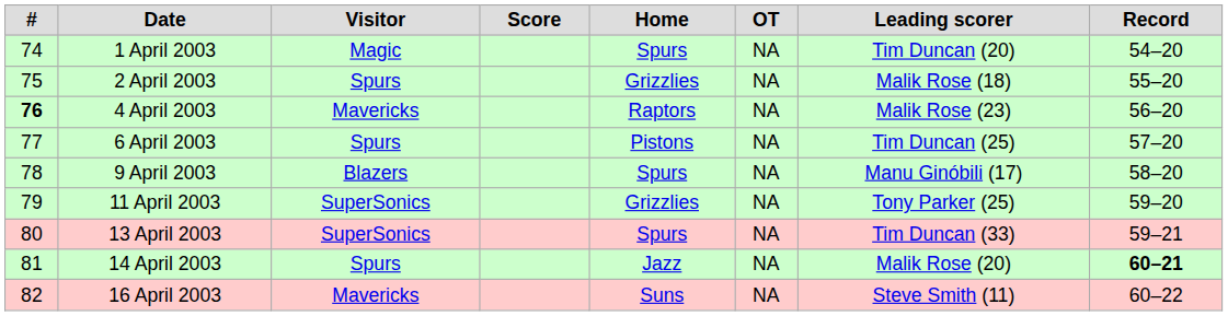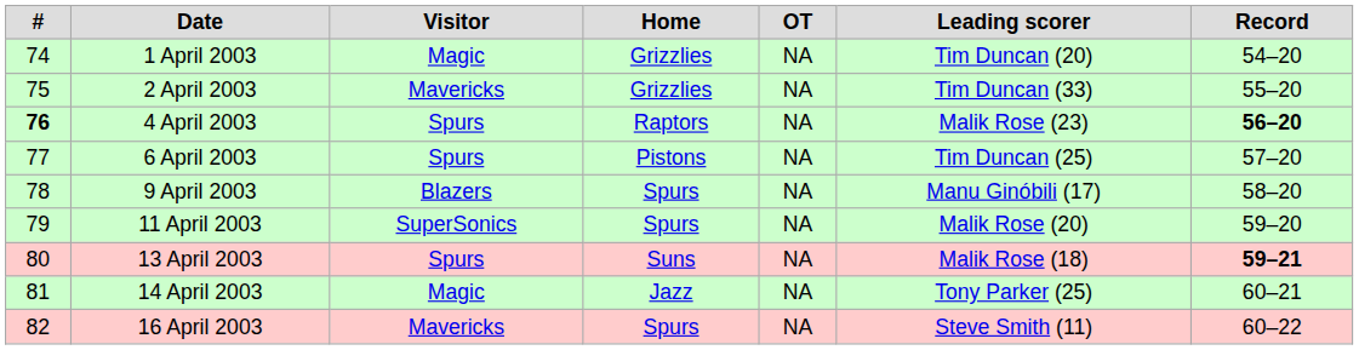 <table class="wikitable collapsible collapsed" width="80%">
 <tr align="center"  bgcolor="#dddddd">
 <td><strong>#</strong></td>
 <td><strong>Date</strong></td>
 <td><strong>Visitor</strong></td>
-<td><strong>Score</strong></td>
 <td><strong>Home</strong></td>
 <td><strong>OT</strong></td>
 <td><strong>Leading scorer</strong></td>
 <td><strong>Record</strong></td>
 </tr>
 <tr align="center" bgcolor="#ccffcc">
 <td>74</td>
 <td>1 April 2003</td>
 <td><a href='#'>Magic</a></td>
-<td></td>
-<td><a href='#'>Spurs</a></td>
+<td><a href='#'>Grizzlies</a></td>
 <td>NA</td>
 <td><a href='#'>Tim Duncan</a> (20)</td>
 <td>54–20</td>
 </tr>
 <tr align="center" bgcolor="#ccffcc">
 <td>75</td>
 <td>2 April 2003</td>
-<td><a href='#'>Spurs</a></td>
-<td></td>
+<td><a href='#'>Mavericks</a></td>
 <td><a href='#'>Grizzlies</a></td>
 <td>NA</td>
-<td><a href='#'>Malik Rose</a> (18)</td>
+<td><a href='#'>Tim Duncan</a> (33)</td>
 <td>55–20</td>
 </tr>
 <tr align="center" bgcolor="#ccffcc">
 <td><strong>76</strong></td>
 <td>4 April 2003</td>
-<td><a href='#'>Mavericks</a></td>
-<td></td>
+<td><a href='#'>Spurs</a></td>
 <td><a href='#'>Raptors</a></td>
 <td>NA</td>
 <td><a href='#'>Malik Rose</a> (23)</td>
-<td>56–20</td>
+<td><strong>56–20</strong></td>
 </tr>
 <tr align="center" bgcolor="#ccffcc">
 <td>77</td>
 <td>6 April 2003</td>
 <td><a href='#'>Spurs</a></td>
-<td></td>
 <td><a href='#'>Pistons</a></td>
 <td>NA</td>
 <td><a href='#'>Tim Duncan</a> (25)</td>
 <td>57–20</td>
 </tr>
 <tr align="center" bgcolor="#ccffcc">
 <td>78</td>
 <td>9 April 2003</td>
 <td><a href='#'>Blazers</a></td>
-<td></td>
 <td><a href='#'>Spurs</a></td>
 <td>NA</td>
 <td><a href='#'>Manu Ginóbili</a> (17)</td>
 <td>58–20</td>
 </tr>
 <tr align="center" bgcolor="#ccffcc">
 <td>79</td>
 <td>11 April 2003</td>
 <td><a href='#'>SuperSonics</a></td>
-<td></td>
-<td><a href='#'>Grizzlies</a></td>
+<td><a href='#'>Spurs</a></td>
 <td>NA</td>
-<td><a href='#'>Tony Parker</a> (25)</td>
+<td><a href='#'>Malik Rose</a> (20)</td>
 <td>59–20</td>
 </tr>
 <tr align="center" bgcolor="#ffcccc">
 <td>80</td>
 <td>13 April 2003</td>
-<td><a href='#'>SuperSonics</a></td>
-<td></td>
 <td><a href='#'>Spurs</a></td>
+<td><a href='#'>Suns</a></td>
 <td>NA</td>
-<td><a href='#'>Tim Duncan</a> (33)</td>
-<td>59–21</td>
+<td><a href='#'>Malik Rose</a> (18)</td>
+<td><strong>59–21</strong></td>
 </tr>
 <tr align="center" bgcolor="#ccffcc">
 <td>81</td>
 <td>14 April 2003</td>
-<td><a href='#'>Spurs</a></td>
-<td></td>
+<td><a href='#'>Magic</a></td>
 <td><a href='#'>Jazz</a></td>
 <td>NA</td>
-<td><a href='#'>Malik Rose</a> (20)</td>
-<td><strong>60–21</strong></td>
+<td><a href='#'>Tony Parker</a> (25)</td>
+<td>60–21</td>
 </tr>
 <tr align="center" bgcolor="#ffcccc">
 <td>82</td>
 <td>16 April 2003</td>
 <td><a href='#'>Mavericks</a></td>
-<td></td>
-<td><a href='#'>Suns</a></td>
+<td><a href='#'>Spurs</a></td>
 <td>NA</td>
 <td><a href='#'>Steve Smith</a> (11)</td>
 <td>60–22</td>
 </tr>
 </table>
